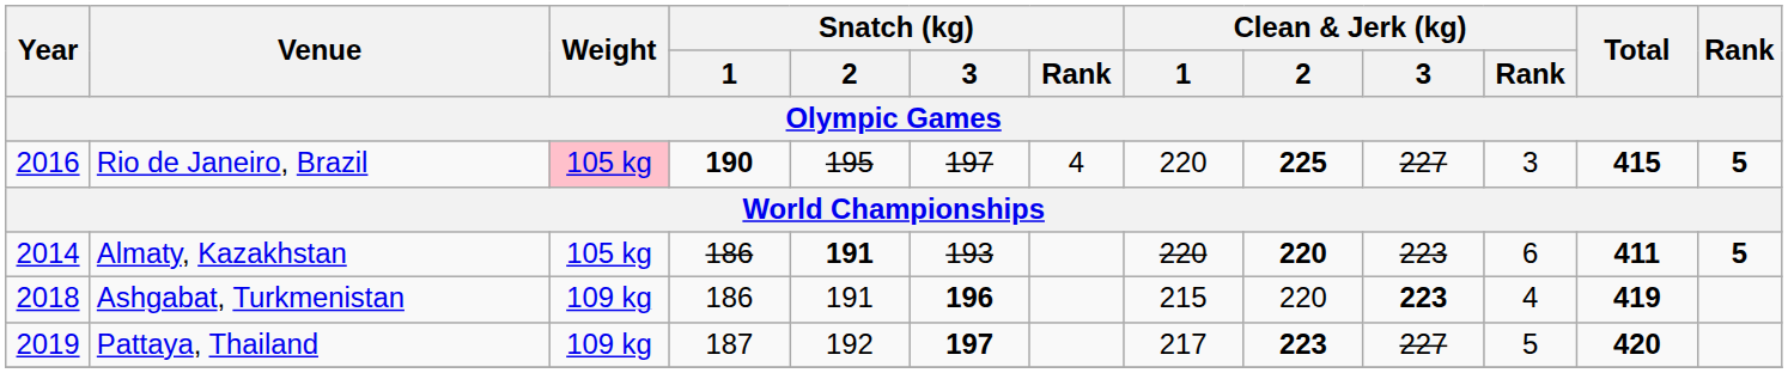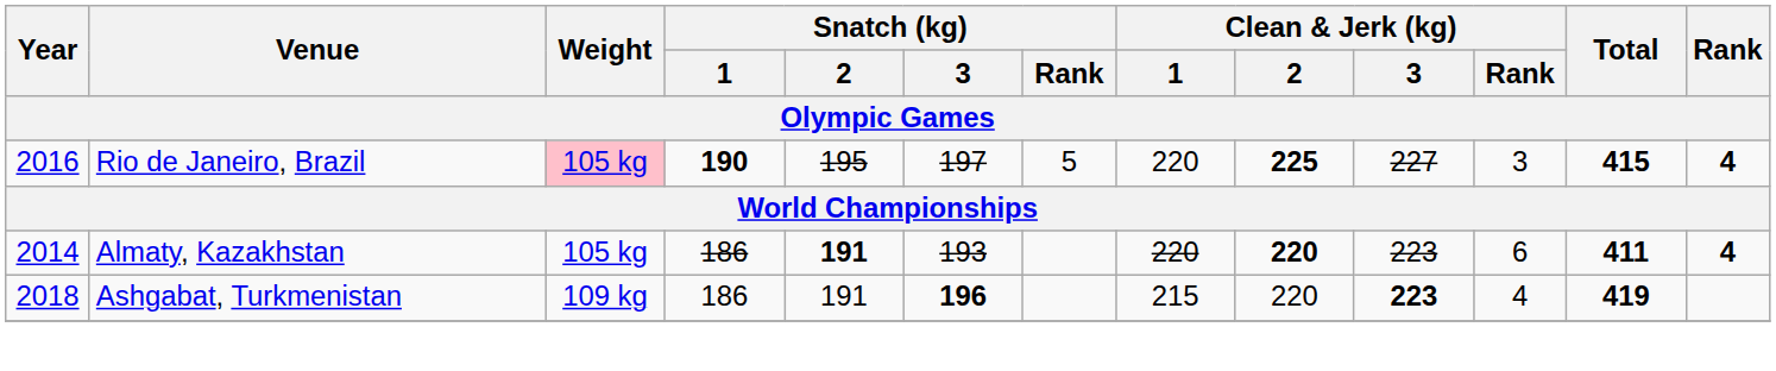 <table class="wikitable" style="text-align:center;">
 <tr>
 <th rowspan=2 width=40>Year</th>
 <th rowspan=2 width=250>Venue</th>
 <th rowspan=2 width=60>Weight</th>
 <th colspan=4>Snatch (kg)</th>
 <th colspan=4>Clean & Jerk (kg)</th>
 <th rowspan=2 width=60>Total</th>
 <th rowspan=2 width=40>Rank</th>
 </tr>
 <tr>
 <th width=60>1</th>
 <th width=60>2</th>
 <th width=60>3</th>
 <th width=45>Rank</th>
 <th width=60>1</th>
 <th width=60>2</th>
 <th width=60>3</th>
 <th width=45>Rank</th>
 </tr>
 <tr>
 <th colspan=13><a href='#'>Olympic Games</a></th>
 </tr>
 <tr>
 <td><a href='#'>2016</a></td>
 <td align=left> <a href='#'>Rio de Janeiro</a>, <a href='#'>Brazil</a></td>
 <td style="background: pink;"><a href='#'>105 kg</a></td>
 <td><strong>190</strong></td>
 <td><s>195</s></td>
 <td><s>197</s></td>
-<td>4</td>
+<td>5</td>
 <td>220</td>
 <td><strong>225</strong></td>
 <td><s>227</s></td>
 <td>3</td>
 <td><strong>415</strong></td>
-<td><strong>5</strong></td>
+<td><strong>4</strong></td>
 </tr>
 <tr>
 <th colspan=13><a href='#'>World Championships</a></th>
 </tr>
 <tr>
 <td><a href='#'>2014</a></td>
 <td align=left> <a href='#'>Almaty</a>, <a href='#'>Kazakhstan</a></td>
 <td><a href='#'>105 kg</a></td>
 <td><s>186</s></td>
 <td><strong>191</strong></td>
 <td><s>193</s></td>
 <td></td>
 <td><s>220</s></td>
 <td><strong>220</strong></td>
 <td><s>223</s></td>
 <td>6</td>
 <td><strong>411</strong></td>
-<td><strong>5</strong></td>
+<td><strong>4</strong></td>
 </tr>
 <tr>
 <td><a href='#'>2018</a></td>
 <td align=left> <a href='#'>Ashgabat</a>, <a href='#'>Turkmenistan</a></td>
 <td><a href='#'>109 kg</a></td>
 <td>186</td>
 <td>191</td>
 <td><strong>196</strong></td>
 <td></td>
 <td>215</td>
 <td>220</td>
 <td><strong>223</strong></td>
 <td>4</td>
 <td><strong>419</strong></td>
 <td></td>
 </tr>
 <tr>
-<td><a href='#'>2019</a></td>
-<td align=left> <a href='#'>Pattaya</a>, <a href='#'>Thailand</a></td>
-<td><a href='#'>109 kg</a></td>
-<td>187</td>
-<td>192</td>
-<td><strong>197</strong></td>
-<td></td>
-<td>217</td>
-<td><strong>223</strong></td>
-<td><s>227</s></td>
-<td>5</td>
-<td><strong>420</strong></td>
-<td></td>
-</tr>
-<tr>
 </tr>
 </table>
